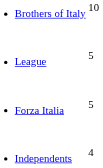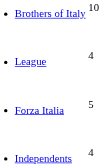 <table>
 <tr>
 <td><br><ul><li><a href='#'>Brothers of Italy</a></li></ul></td>
 <td><div>10</div></td>
 </tr>
 <tr>
 <td><br><ul><li><a href='#'>League</a></li></ul></td>
-<td><div>5</div></td>
+<td><div>4</div></td>
 </tr>
 <tr>
 <td><br><ul><li><a href='#'>Forza Italia</a></li></ul></td>
 <td><div>5</div></td>
 </tr>
 <tr>
 <td><br><ul><li><a href='#'>Independents</a></li></ul></td>
 <td><div>4</div></td>
 </tr>
 </table>
